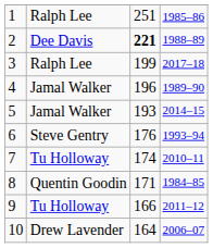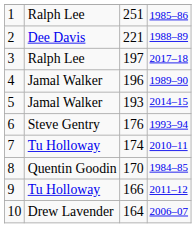 <table class="wikitable">
 <tr>
 </tr>
 <tr>
 <td>1</td>
 <td>Ralph Lee</td>
 <td>251</td>
 <td style="font-size:80%;"><a href='#'>1985–86</a></td>
 </tr>
 <tr>
 <td>2</td>
 <td><a href='#'>Dee Davis</a></td>
-<td><strong>221</strong></td>
+<td>221</td>
 <td style="font-size:80%;"><a href='#'>1988–89</a></td>
 </tr>
 <tr>
 <td>3</td>
 <td>Ralph Lee</td>
-<td>199</td>
+<td>197</td>
 <td style="font-size:80%;"><a href='#'>2017–18</a></td>
 </tr>
 <tr>
 <td>4</td>
 <td>Jamal Walker</td>
 <td>196</td>
 <td style="font-size:80%;"><a href='#'>1989–90</a></td>
 </tr>
 <tr>
 <td>5</td>
 <td>Jamal Walker</td>
 <td>193</td>
 <td style="font-size:80%;"><a href='#'>2014–15</a></td>
 </tr>
 <tr>
 <td>6</td>
 <td>Steve Gentry</td>
 <td>176</td>
 <td style="font-size:80%;"><a href='#'>1993–94</a></td>
 </tr>
 <tr>
 <td>7</td>
 <td><a href='#'>Tu Holloway</a></td>
 <td>174</td>
 <td style="font-size:80%;"><a href='#'>2010–11</a></td>
 </tr>
 <tr>
 <td>8</td>
 <td>Quentin Goodin</td>
-<td>171</td>
+<td>170</td>
 <td style="font-size:80%;"><a href='#'>1984–85</a></td>
 </tr>
 <tr>
 <td>9</td>
 <td><a href='#'>Tu Holloway</a></td>
 <td>166</td>
 <td style="font-size:80%;"><a href='#'>2011–12</a></td>
 </tr>
 <tr>
 <td>10</td>
 <td>Drew Lavender</td>
 <td>164</td>
 <td style="font-size:80%;"><a href='#'>2006–07</a></td>
 </tr>
 </table>
